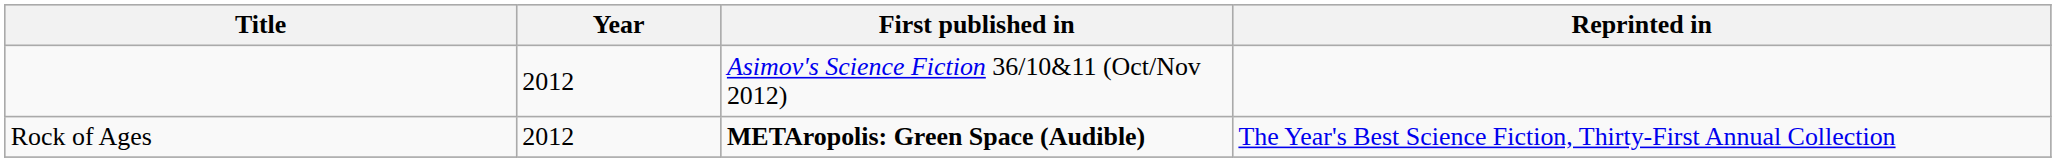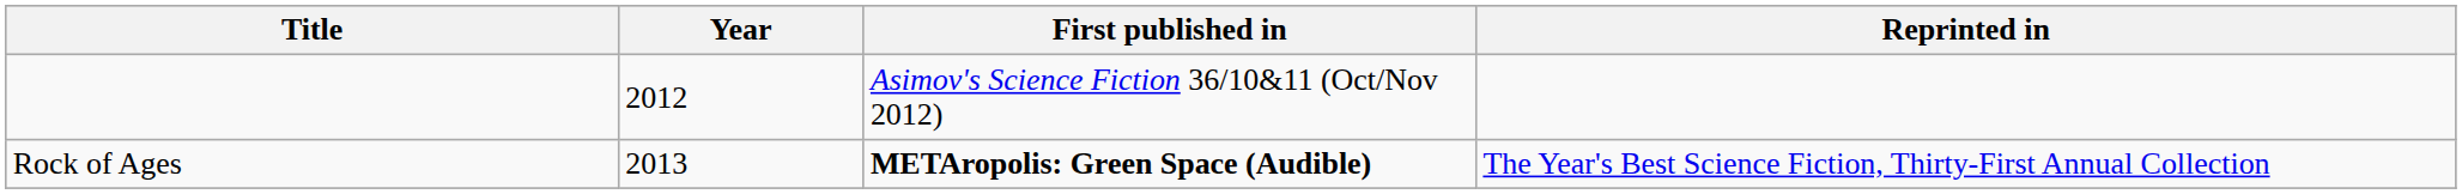 <table class='wikitable sortable' width='100%'>
 <tr>
 <th width='25%'>Title</th>
 <th width='10%'>Year</th>
 <th width='25%'>First published in</th>
 <th width='40%' class='unsortable'>Reprinted in</th>
 </tr>
 <tr>
 <td></td>
 <td>2012</td>
 <td><em><a href='#'>Asimov's Science Fiction</a></em> 36/10&11 (Oct/Nov 2012)</td>
 <td></td>
 </tr>
 <tr>
 <td>Rock of Ages</td>
-<td>2012</td>
+<td>2013</td>
 <td><strong>METAropolis: Green Space (Audible)</strong></td>
 <td><a href='#'>The Year's Best Science Fiction, Thirty-First Annual Collection</a></td>
 </tr>
 </table>
